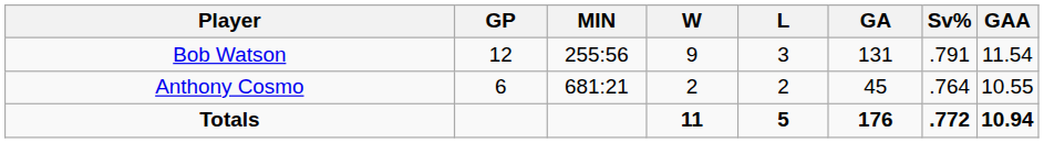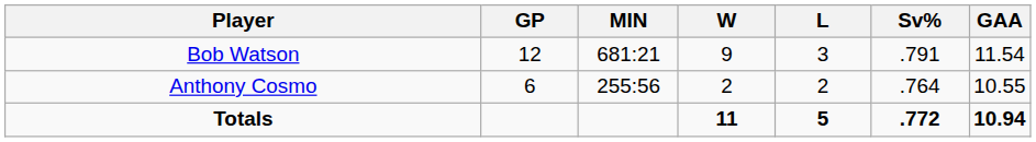 <table class="wikitable sortable" width="50%">
 <tr align="center"  bgcolor="#dddddd">
 <th width="50%">Player</th>
 <th width="10%">GP</th>
 <th width="10%">MIN</th>
 <th width="10%">W</th>
 <th width="10%">L</th>
-<th width="10%">GA</th>
 <th width="10%">Sv%</th>
 <th width="10%">GAA</th>
 </tr>
 <tr align=center>
 <td><a href='#'>Bob Watson</a></td>
 <td>12</td>
-<td>255:56</td>
+<td>681:21</td>
 <td>9</td>
 <td>3</td>
-<td>131</td>
 <td>.791</td>
 <td>11.54</td>
 </tr>
 <tr align=center>
 <td><a href='#'>Anthony Cosmo</a></td>
 <td>6</td>
-<td>681:21</td>
+<td>255:56</td>
 <td>2</td>
 <td>2</td>
-<td>45</td>
 <td>.764</td>
 <td>10.55</td>
 </tr>
 <tr align=center>
 <td><strong>Totals</strong></td>
 <td></td>
 <td></td>
 <td><strong>11</strong></td>
 <td><strong>5</strong></td>
-<td><strong>176</strong></td>
 <td><strong>.772</strong></td>
 <td><strong>10.94</strong></td>
 </tr>
 </table>
